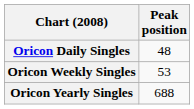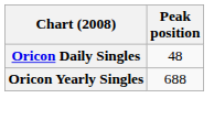 <table class="wikitable sortable plainrowheaders">
 <tr>
 <th scope="col">Chart (2008)</th>
 <th scope="col">Peak<br>position</th>
 </tr>
 <tr>
 <th scope="row"><a href='#'>Oricon</a> Daily Singles</th>
 <td align="center">48</td>
 </tr>
 <tr>
-<th scope="row">Oricon Weekly Singles</th>
-<td align="center">53</td>
-</tr>
-<tr>
 <th scope="row">Oricon Yearly Singles</th>
 <td align="center">688</td>
 </tr>
 </table>
